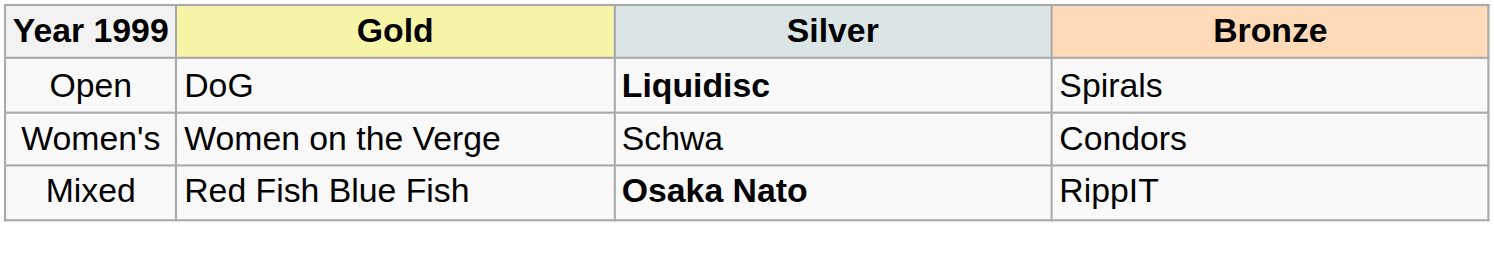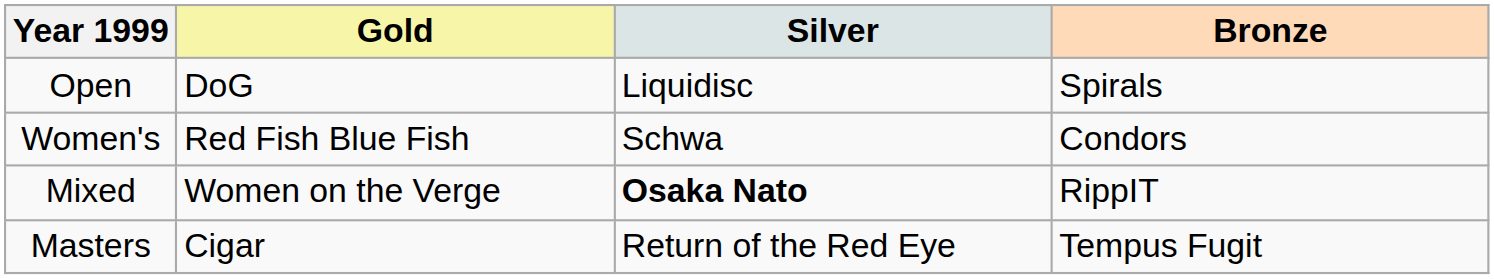 <table class="wikitable sortable">
 <tr bgcolor="#efefef" align="left">
 <th>Year 1999</th>
 <th width=200 style="background-color: #F7F6A8;"> Gold</th>
 <th width=200 style="background-color: #DCE5E5;"> Silver</th>
 <th width=200 style="background-color: #FFDAB9;"> Bronze</th>
 </tr>
 <tr>
 <td align="center">Open</td>
 <td>DoG </td>
-<td><strong>Liquidisc </strong></td>
+<td>Liquidisc </td>
 <td>Spirals </td>
 </tr>
 <tr>
 <td align="center">Women's</td>
-<td>Women on the Verge </td>
+<td>Red Fish Blue Fish </td>
 <td>Schwa </td>
 <td>Condors </td>
 </tr>
 <tr>
 <td align="center">Mixed</td>
-<td>Red Fish Blue Fish </td>
+<td>Women on the Verge </td>
 <td><strong>Osaka Nato </strong></td>
 <td>RippIT </td>
 </tr>
+<tr>
+<td align="center">Masters</td>
+<td>Cigar </td>
+<td>Return of the Red Eye </td>
+<td>Tempus Fugit </td>
+</tr>
 </table>
